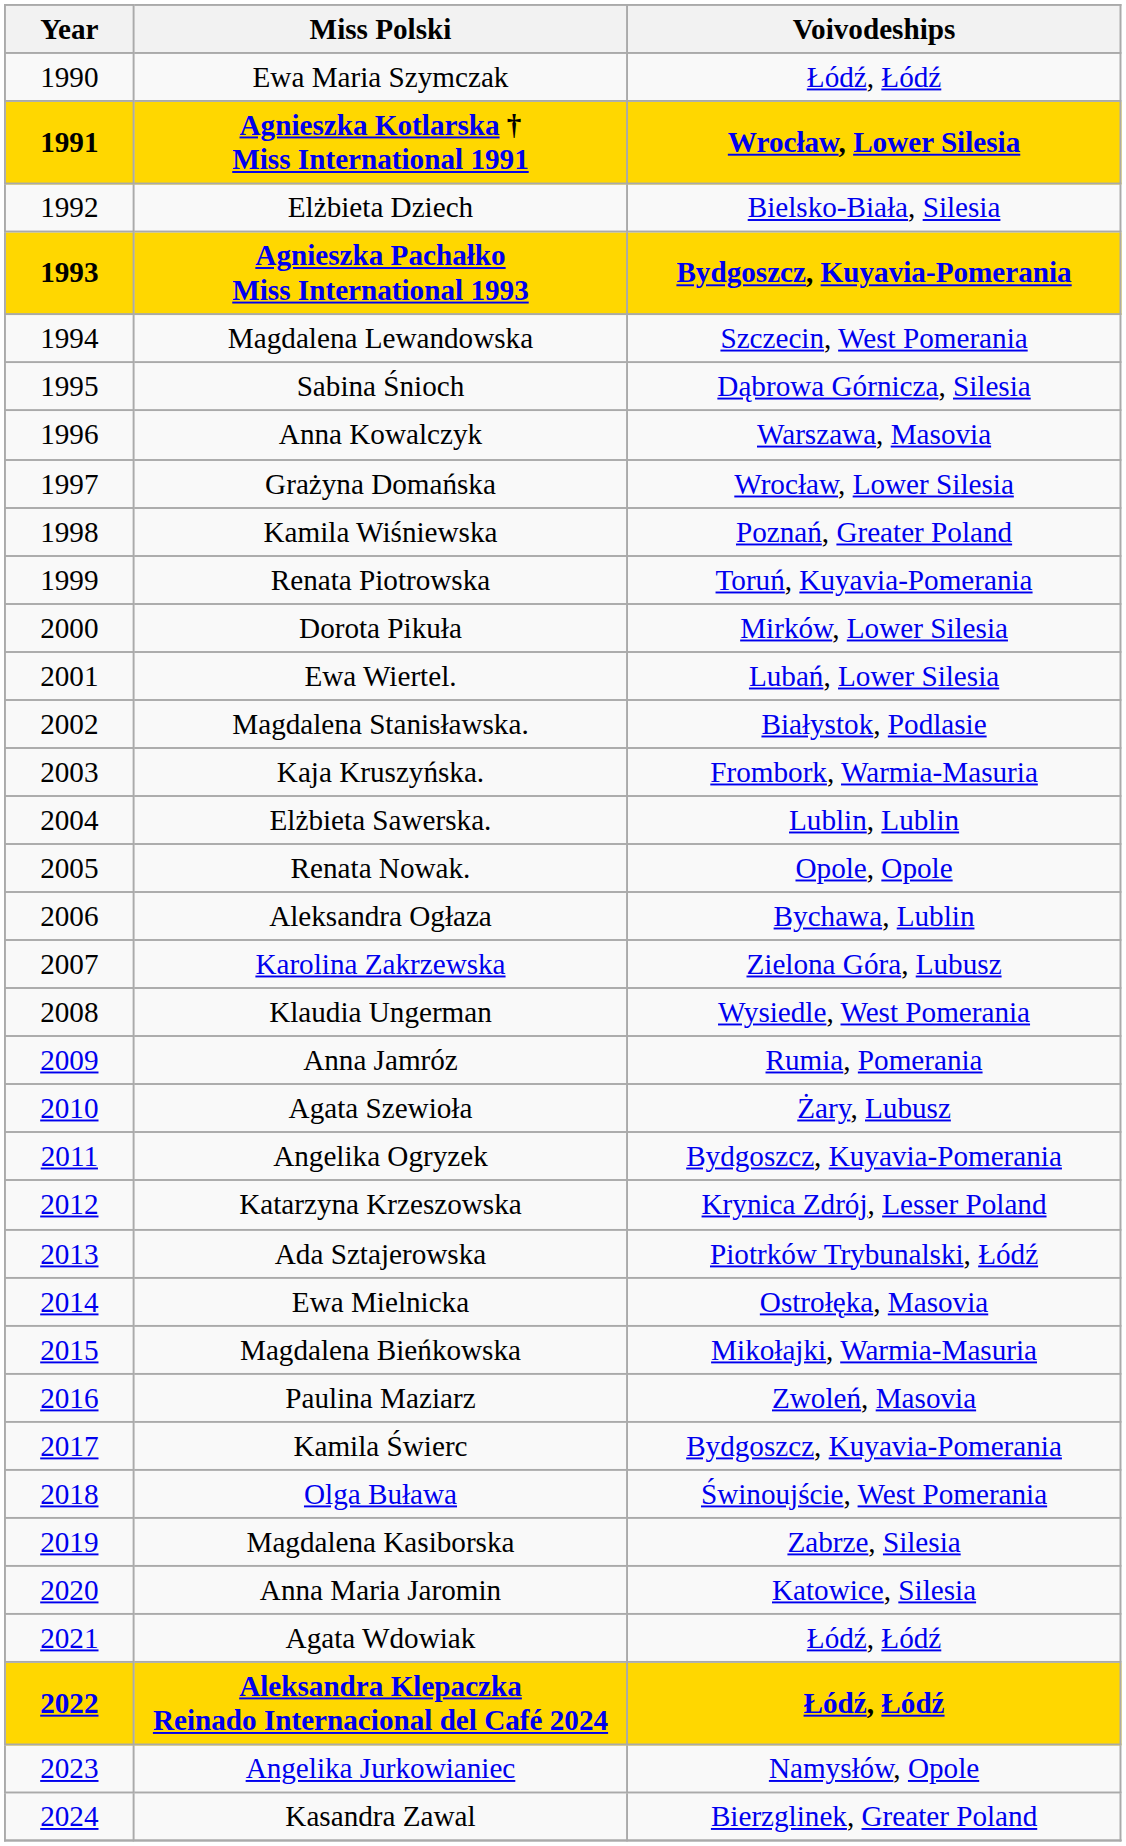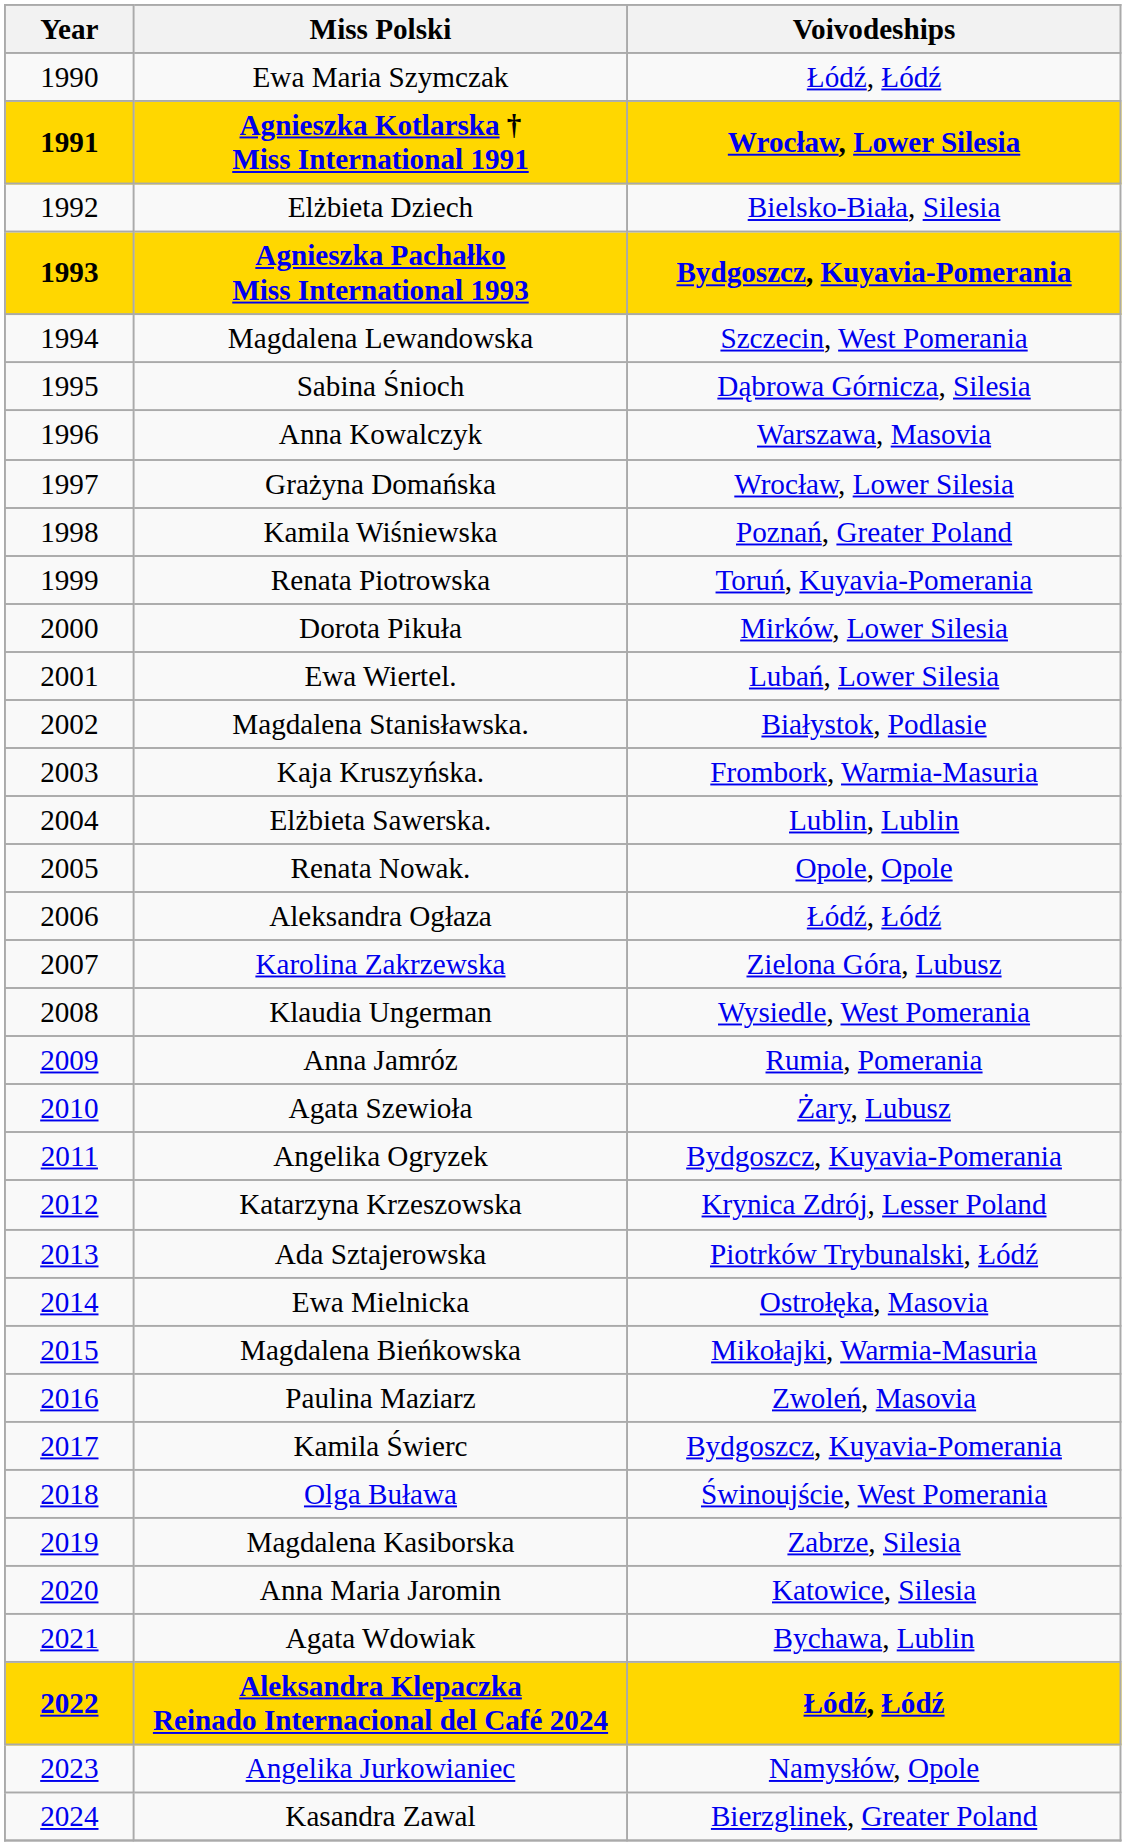 <table class="wikitable sortable" style="font-size: 95%; text-align:center">
 <tr>
 <th width="60">Year</th>
 <th width="250">Miss Polski</th>
 <th width="250">Voivodeships</th>
 </tr>
 <tr>
 <td>1990</td>
 <td>Ewa Maria Szymczak</td>
 <td><a href='#'>Łódź</a>, <a href='#'>Łódź</a></td>
 </tr>
 <tr style="background-color:gold; font-weight: bold">
 <td>1991</td>
 <td><a href='#'>Agnieszka Kotlarska</a> †<br><a href='#'>Miss International 1991</a></td>
 <td><a href='#'>Wrocław</a>, <a href='#'>Lower Silesia</a></td>
 </tr>
 <tr>
 <td>1992</td>
 <td>Elżbieta Dziech</td>
 <td><a href='#'>Bielsko-Biała</a>, <a href='#'>Silesia</a></td>
 </tr>
 <tr style="background-color:gold; font-weight: bold">
 <td>1993</td>
 <td><a href='#'>Agnieszka Pachałko</a><br><a href='#'>Miss International 1993</a></td>
 <td><a href='#'>Bydgoszcz</a>, <a href='#'>Kuyavia-Pomerania</a></td>
 </tr>
 <tr>
 <td>1994</td>
 <td>Magdalena Lewandowska</td>
 <td><a href='#'>Szczecin</a>, <a href='#'>West Pomerania</a></td>
 </tr>
 <tr>
 <td>1995</td>
 <td>Sabina Śnioch</td>
 <td><a href='#'>Dąbrowa Górnicza</a>, <a href='#'>Silesia</a></td>
 </tr>
 <tr>
 <td>1996</td>
 <td>Anna Kowalczyk</td>
 <td><a href='#'>Warszawa</a>, <a href='#'>Masovia</a></td>
 </tr>
 <tr>
 <td>1997</td>
 <td>Grażyna Domańska</td>
 <td><a href='#'>Wrocław</a>, <a href='#'>Lower Silesia</a></td>
 </tr>
 <tr>
 <td>1998</td>
 <td>Kamila Wiśniewska</td>
 <td><a href='#'>Poznań</a>, <a href='#'>Greater Poland</a></td>
 </tr>
 <tr>
 <td>1999</td>
 <td>Renata Piotrowska</td>
 <td><a href='#'>Toruń</a>, <a href='#'>Kuyavia-Pomerania</a></td>
 </tr>
 <tr>
 <td>2000</td>
 <td>Dorota Pikuła</td>
 <td><a href='#'>Mirków</a>, <a href='#'>Lower Silesia</a></td>
 </tr>
 <tr>
 <td>2001</td>
 <td>Ewa Wiertel.</td>
 <td><a href='#'>Lubań</a>, <a href='#'>Lower Silesia</a></td>
 </tr>
 <tr>
 <td>2002</td>
 <td>Magdalena Stanisławska.</td>
 <td><a href='#'>Białystok</a>, <a href='#'>Podlasie</a></td>
 </tr>
 <tr>
 <td>2003</td>
 <td>Kaja Kruszyńska.</td>
 <td><a href='#'>Frombork</a>, <a href='#'>Warmia-Masuria</a></td>
 </tr>
 <tr>
 <td>2004</td>
 <td>Elżbieta Sawerska.</td>
 <td><a href='#'>Lublin</a>, <a href='#'>Lublin</a></td>
 </tr>
 <tr>
 <td>2005</td>
 <td>Renata Nowak.</td>
 <td><a href='#'>Opole</a>, <a href='#'>Opole</a></td>
 </tr>
 <tr>
 <td>2006</td>
 <td>Aleksandra Ogłaza</td>
-<td><a href='#'>Bychawa</a>, <a href='#'>Lublin</a></td>
+<td><a href='#'>Łódź</a>, <a href='#'>Łódź</a></td>
 </tr>
 <tr>
 <td>2007</td>
 <td><a href='#'>Karolina Zakrzewska</a></td>
 <td><a href='#'>Zielona Góra</a>, <a href='#'>Lubusz</a></td>
 </tr>
 <tr>
 <td>2008</td>
 <td>Klaudia Ungerman</td>
 <td><a href='#'>Wysiedle</a>, <a href='#'>West Pomerania</a></td>
 </tr>
 <tr>
 <td><a href='#'>2009</a></td>
 <td>Anna Jamróz</td>
 <td><a href='#'>Rumia</a>, <a href='#'>Pomerania</a></td>
 </tr>
 <tr>
 <td><a href='#'>2010</a></td>
 <td>Agata Szewioła</td>
 <td><a href='#'>Żary</a>, <a href='#'>Lubusz</a></td>
 </tr>
 <tr>
 <td><a href='#'>2011</a></td>
 <td>Angelika Ogryzek</td>
 <td><a href='#'>Bydgoszcz</a>, <a href='#'>Kuyavia-Pomerania</a></td>
 </tr>
 <tr>
 <td><a href='#'>2012</a></td>
 <td>Katarzyna Krzeszowska</td>
 <td><a href='#'>Krynica Zdrój</a>, <a href='#'>Lesser Poland</a></td>
 </tr>
 <tr>
 <td><a href='#'>2013</a></td>
 <td>Ada Sztajerowska</td>
 <td><a href='#'>Piotrków Trybunalski</a>, <a href='#'>Łódź</a></td>
 </tr>
 <tr>
 <td><a href='#'>2014</a></td>
 <td>Ewa Mielnicka</td>
 <td><a href='#'>Ostrołęka</a>, <a href='#'>Masovia</a></td>
 </tr>
 <tr>
 <td><a href='#'>2015</a></td>
 <td>Magdalena Bieńkowska</td>
 <td><a href='#'>Mikołajki</a>, <a href='#'>Warmia-Masuria</a></td>
 </tr>
 <tr>
 <td><a href='#'>2016</a></td>
 <td>Paulina Maziarz</td>
 <td><a href='#'>Zwoleń</a>, <a href='#'>Masovia</a></td>
 </tr>
 <tr>
 <td><a href='#'>2017</a></td>
 <td>Kamila Świerc</td>
 <td><a href='#'>Bydgoszcz</a>, <a href='#'>Kuyavia-Pomerania</a></td>
 </tr>
 <tr>
 <td><a href='#'>2018</a></td>
 <td><a href='#'>Olga Buława</a></td>
 <td><a href='#'>Świnoujście</a>, <a href='#'>West Pomerania</a></td>
 </tr>
 <tr>
 <td><a href='#'>2019</a></td>
 <td>Magdalena Kasiborska</td>
 <td><a href='#'>Zabrze</a>, <a href='#'>Silesia</a></td>
 </tr>
 <tr>
 <td><a href='#'>2020</a></td>
 <td>Anna Maria Jaromin</td>
 <td><a href='#'>Katowice</a>, <a href='#'>Silesia</a></td>
 </tr>
 <tr>
 <td><a href='#'>2021</a></td>
 <td>Agata Wdowiak</td>
-<td><a href='#'>Łódź</a>, <a href='#'>Łódź</a></td>
+<td><a href='#'>Bychawa</a>, <a href='#'>Lublin</a></td>
 </tr>
 <tr style="background-color:gold; font-weight: bold">
 <td><a href='#'>2022</a></td>
 <td><a href='#'>Aleksandra Klepaczka</a><br><a href='#'>Reinado Internacional del Café 2024</a></td>
 <td><a href='#'>Łódź</a>, <a href='#'>Łódź</a></td>
 </tr>
 <tr>
 <td><a href='#'>2023</a></td>
 <td><a href='#'>Angelika Jurkowianiec</a></td>
 <td><a href='#'>Namysłów</a>, <a href='#'>Opole</a></td>
 </tr>
 <tr>
 <td><a href='#'>2024</a></td>
 <td>Kasandra Zawal</td>
 <td><a href='#'>Bierzglinek</a>, <a href='#'>Greater Poland</a></td>
 </tr>
 <tr>
 </tr>
 </table>
